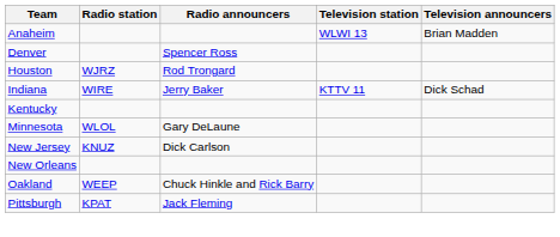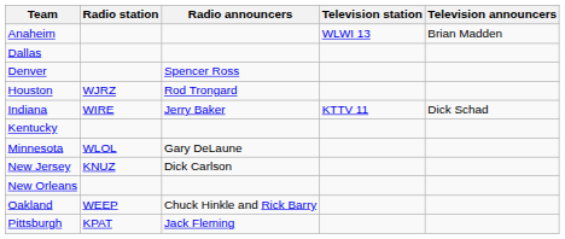 <table class="wikitable">
 <tr>
 <th>Team</th>
 <th>Radio station</th>
 <th>Radio announcers</th>
 <th>Television station</th>
 <th>Television announcers</th>
 </tr>
 <tr>
 <td><a href='#'>Anaheim</a></td>
 <td></td>
 <td></td>
 <td><a href='#'>WLWI 13</a></td>
 <td>Brian Madden</td>
+</tr>
+<tr>
+<td><a href='#'>Dallas</a></td>
+<td></td>
+<td></td>
+<td></td>
+<td></td>
 </tr>
 <tr>
 <td><a href='#'>Denver</a></td>
 <td></td>
 <td><a href='#'>Spencer Ross</a></td>
 <td></td>
 <td></td>
 </tr>
 <tr>
 <td><a href='#'>Houston</a></td>
 <td><a href='#'>WJRZ</a></td>
 <td><a href='#'>Rod Trongard</a></td>
 <td></td>
 <td></td>
 </tr>
 <tr>
 <td><a href='#'>Indiana</a></td>
 <td><a href='#'>WIRE</a></td>
 <td><a href='#'>Jerry Baker</a></td>
 <td><a href='#'>KTTV 11</a></td>
 <td>Dick Schad</td>
 </tr>
 <tr>
 <td><a href='#'>Kentucky</a></td>
 <td></td>
 <td></td>
 <td></td>
 <td></td>
 </tr>
 <tr>
 <td><a href='#'>Minnesota</a></td>
 <td><a href='#'>WLOL</a></td>
 <td>Gary DeLaune</td>
 <td></td>
 <td></td>
 </tr>
 <tr>
 <td><a href='#'>New Jersey</a></td>
 <td><a href='#'>KNUZ</a></td>
 <td>Dick Carlson</td>
 <td></td>
 <td></td>
 </tr>
 <tr>
 <td><a href='#'>New Orleans</a></td>
 <td></td>
 <td></td>
 <td></td>
 <td></td>
 </tr>
 <tr>
 <td><a href='#'>Oakland</a></td>
 <td><a href='#'>WEEP</a></td>
 <td>Chuck Hinkle and <a href='#'>Rick Barry</a></td>
 <td></td>
 <td></td>
 </tr>
 <tr>
 <td><a href='#'>Pittsburgh</a></td>
 <td><a href='#'>KPAT</a></td>
 <td><a href='#'>Jack Fleming</a></td>
 <td></td>
 <td></td>
 </tr>
 </table>
